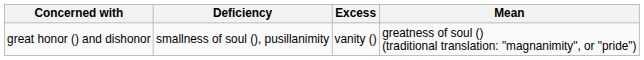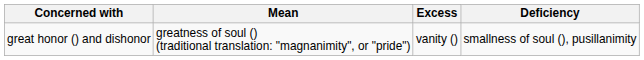 <table class="wikitable">
 <tr>
 <th>Concerned with</th>
+<th>Mean</th>
+<th>Excess</th>
 <th>Deficiency</th>
-<th>Excess</th>
-<th>Mean</th>
 </tr>
 <tr>
 <td>great honor () and dishonor</td>
+<td>greatness of soul ()<br>(traditional translation: "magnanimity", or "pride")</td>
+<td>vanity ()</td>
 <td>smallness of soul (), pusillanimity</td>
-<td>vanity ()</td>
-<td>greatness of soul ()<br>(traditional translation: "magnanimity", or "pride")</td>
 </tr>
 </table>
